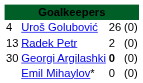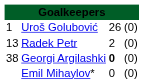 <table class="toccolours" border="0" cellpadding="2" cellspacing="0" align="left" style="margin:0.5em;">
 <tr>
 <th colspan="4" align="center" bgcolor="#005e27"><span>Goalkeepers</span></th>
 </tr>
 <tr>
-<td>4</td>
+<td>1</td>
 <td> <a href='#'>Uroš Golubović</a></td>
 <td>26</td>
 <td>(0)</td>
 </tr>
 <tr>
 <td>13</td>
 <td> <a href='#'>Radek Petr</a></td>
 <td>2</td>
 <td>(0)</td>
 </tr>
 <tr>
-<td>30</td>
+<td>38</td>
 <td> <a href='#'>Georgi Argilashki</a></td>
 <td><strong>0</strong></td>
 <td>(0)</td>
 </tr>
 <tr>
 <td></td>
 <td> <a href='#'>Emil Mihaylov</a>*</td>
 <td>0</td>
 <td>(0)</td>
 </tr>
 <tr>
 </tr>
 </table>
